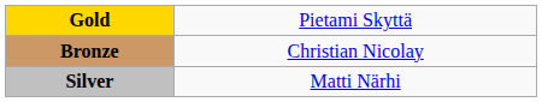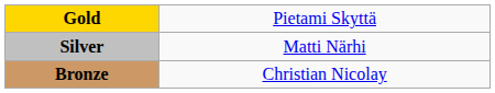 <table class="wikitable" style="text-align:center; " width="35%">
 <tr>
 <td bgcolor="gold"><strong>Gold</strong></td>
 <td><a href='#'>Pietami Skyttä</a><br>  <small><em></em></small></td>
 </tr>
 <tr>
+<td bgcolor="silver"><strong>Silver</strong></td>
+<td><a href='#'>Matti Närhi</a><br>  <small><em></em></small></td>
+</tr>
+<tr>
 <td bgcolor="CC9966"><strong>Bronze</strong></td>
 <td><a href='#'>Christian Nicolay</a><br>  <small><em></em></small></td>
 </tr>
-<tr>
-<td bgcolor="silver"><strong>Silver</strong></td>
-<td><a href='#'>Matti Närhi</a><br>  <small><em></em></small></td>
-</tr>
 </table>
